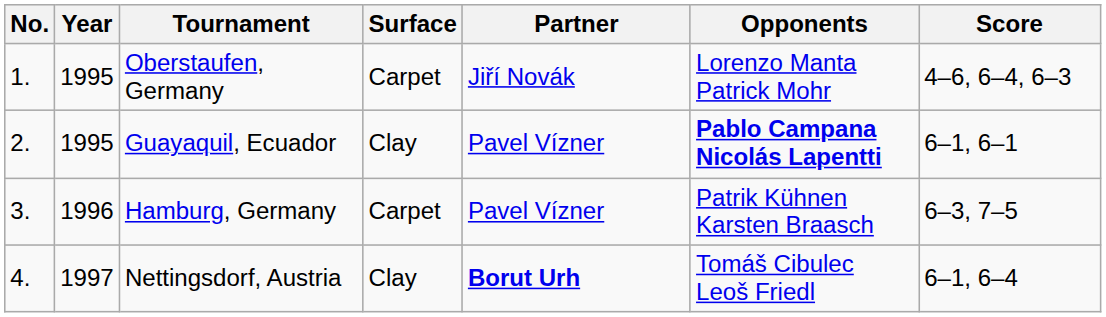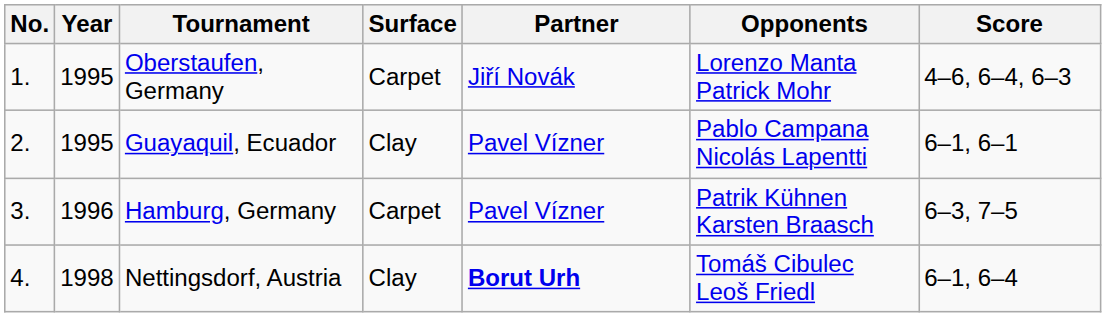 <table class="sortable wikitable" style=font-size:97%>
 <tr>
 <th style="width:20px" class="unsortable">No.</th>
 <th style="width:30px">Year</th>
 <th style="width:150px">Tournament</th>
 <th style="width:50px">Surface</th>
 <th style="width:140px">Partner</th>
 <th style="width:140px">Opponents</th>
 <th style="width:110px" class="unsortable">Score</th>
 </tr>
 <tr>
 <td>1.</td>
 <td>1995</td>
 <td><a href='#'>Oberstaufen</a>, Germany</td>
 <td>Carpet</td>
 <td> <a href='#'>Jiří Novák</a></td>
 <td> <a href='#'>Lorenzo Manta</a><br> <a href='#'>Patrick Mohr</a></td>
 <td>4–6, 6–4, 6–3</td>
 </tr>
 <tr>
 <td>2.</td>
 <td>1995</td>
 <td><a href='#'>Guayaquil</a>, Ecuador</td>
 <td>Clay</td>
 <td> <a href='#'>Pavel Vízner</a></td>
-<td><strong> <a href='#'>Pablo Campana</a><br> <a href='#'>Nicolás Lapentti</a></strong></td>
+<td> <a href='#'>Pablo Campana</a><br> <a href='#'>Nicolás Lapentti</a></td>
 <td>6–1, 6–1</td>
 </tr>
 <tr>
 <td>3.</td>
 <td>1996</td>
 <td><a href='#'>Hamburg</a>, Germany</td>
 <td>Carpet</td>
 <td> <a href='#'>Pavel Vízner</a></td>
 <td> <a href='#'>Patrik Kühnen</a><br> <a href='#'>Karsten Braasch</a></td>
 <td>6–3, 7–5</td>
 </tr>
 <tr>
 <td>4.</td>
-<td>1997</td>
+<td>1998</td>
 <td>Nettingsdorf, Austria</td>
 <td>Clay</td>
 <td><strong> <a href='#'>Borut Urh</a></strong></td>
 <td> <a href='#'>Tomáš Cibulec</a><br> <a href='#'>Leoš Friedl</a></td>
 <td>6–1, 6–4</td>
 </tr>
 </table>
